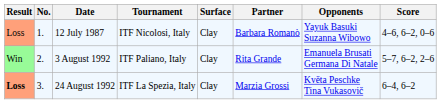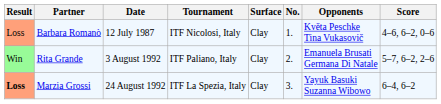 <table class="sortable wikitable" style="font-size:97%;">
 <tr>
 <th>Result</th>
-<th>No.</th>
+<th>Partner</th>
 <th>Date</th>
 <th>Tournament</th>
 <th>Surface</th>
-<th>Partner</th>
+<th>No.</th>
 <th>Opponents</th>
 <th class="unsortable">Score</th>
 </tr>
 <tr style="background:#f0f8ff;">
 <td style="background:#ffa07a;">Loss</td>
-<td>1.</td>
+<td> <a href='#'>Barbara Romanò</a></td>
 <td>12 July 1987</td>
 <td>ITF Nicolosi, Italy</td>
 <td>Clay</td>
-<td> <a href='#'>Barbara Romanò</a></td>
-<td> <a href='#'>Yayuk Basuki</a> <br>  <a href='#'>Suzanna Wibowo</a></td>
+<td>1.</td>
+<td> <a href='#'>Květa Peschke</a> <br>  <a href='#'>Tina Vukasovič</a></td>
 <td>4–6, 6–2, 0–6</td>
 </tr>
 <tr style="background:#f0f8ff;">
 <td style="background:#98fb98;">Win</td>
-<td>2.</td>
+<td> <a href='#'>Rita Grande</a></td>
 <td>3 August 1992</td>
 <td>ITF Paliano, Italy</td>
 <td>Clay</td>
-<td> <a href='#'>Rita Grande</a></td>
+<td>2.</td>
 <td> <a href='#'>Emanuela Brusati</a> <br>  <a href='#'>Germana Di Natale</a></td>
 <td>5–7, 6–2, 2–6</td>
 </tr>
 <tr style="background:#f0f8ff;">
 <td style="background:#ffa07a;"><strong>Loss</strong></td>
-<td>3.</td>
+<td> <a href='#'>Marzia Grossi</a></td>
 <td>24 August 1992</td>
 <td>ITF La Spezia, Italy</td>
 <td>Clay</td>
-<td> <a href='#'>Marzia Grossi</a></td>
-<td> <a href='#'>Květa Peschke</a> <br>  <a href='#'>Tina Vukasovič</a></td>
+<td>3.</td>
+<td> <a href='#'>Yayuk Basuki</a> <br>  <a href='#'>Suzanna Wibowo</a></td>
 <td>6–4, 6–2</td>
 </tr>
 </table>
